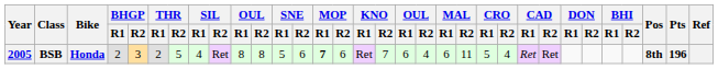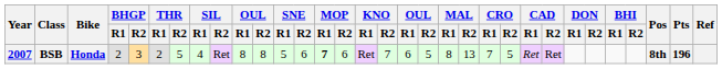 <table class="wikitable" style="font-size: 85%; text-align: center">
 <tr valign="top">
 <th style="vertical-align:middle;" rowspan="2">Year</th>
 <th style="vertical-align:middle;" rowspan="2">Class</th>
 <th style="vertical-align:middle;" rowspan="2">Bike</th>
 <th colspan=2><a href='#'>BHGP</a><br></th>
 <th colspan=2><a href='#'>THR</a><br></th>
 <th colspan=2><a href='#'>SIL</a><br></th>
 <th colspan=2><a href='#'>OUL</a><br></th>
 <th colspan=2><a href='#'>SNE</a><br></th>
 <th colspan=2><a href='#'>MOP</a><br></th>
 <th colspan=2><a href='#'>KNO</a><br></th>
 <th colspan=2><a href='#'>OUL</a><br></th>
 <th colspan=2><a href='#'>MAL</a><br></th>
 <th colspan=2><a href='#'>CRO</a><br></th>
 <th colspan=2><a href='#'>CAD</a><br></th>
 <th colspan=2><a href='#'>DON</a><br></th>
 <th colspan=2><a href='#'>BHI</a><br></th>
 <th style="vertical-align:middle;" rowspan="2">Pos</th>
 <th style="vertical-align:middle;" rowspan="2">Pts</th>
 <th style="vertical-align:middle;" rowspan="2">Ref</th>
 </tr>
 <tr>
 <th>R1</th>
 <th>R2</th>
 <th>R1</th>
 <th>R2</th>
 <th>R1</th>
 <th>R2</th>
 <th>R1</th>
 <th>R2</th>
 <th>R1</th>
 <th>R2</th>
 <th>R1</th>
 <th>R2</th>
 <th>R1</th>
 <th>R2</th>
 <th>R1</th>
 <th>R2</th>
 <th>R1</th>
 <th>R2</th>
 <th>R1</th>
 <th>R2</th>
 <th>R1</th>
 <th>R2</th>
 <th>R1</th>
 <th>R2</th>
 <th>R1</th>
 <th>R2</th>
 </tr>
 <tr>
-<th><a href='#'>2005</a></th>
+<th><a href='#'>2007</a></th>
 <th>BSB</th>
 <th><a href='#'>Honda</a></th>
 <td style="background:#dfdfdf;">2</td>
 <td style="background:#ffdf9f;">3</td>
 <td style="background:#dfdfdf;">2</td>
 <td style="background:#dfffdf;">5</td>
 <td style="background:#dfffdf;">4</td>
 <td style="background:#efcfff;">Ret</td>
 <td style="background:#dfffdf;">8</td>
 <td style="background:#dfffdf;">8</td>
 <td style="background:#dfffdf;">5</td>
 <td style="background:#dfffdf;">6</td>
 <td style="background:#dfffdf;"><strong>7</strong></td>
 <td style="background:#dfffdf;">6</td>
 <td style="background:#efcfff;">Ret</td>
 <td style="background:#dfffdf;">7</td>
 <td style="background:#dfffdf;">6</td>
-<td style="background:#dfffdf;">4</td>
-<td style="background:#dfffdf;">6</td>
-<td style="background:#dfffdf;">11</td>
 <td style="background:#dfffdf;">5</td>
-<td style="background:#dfffdf;">4</td>
+<td style="background:#dfffdf;">8</td>
+<td style="background:#dfffdf;">13</td>
+<td style="background:#dfffdf;">7</td>
+<td style="background:#dfffdf;">5</td>
 <td style="background:#efcfff;"><em>Ret</em></td>
 <td style="background:#efcfff;">Ret</td>
 <td></td>
 <td></td>
 <td></td>
 <td></td>
 <th>8th</th>
 <th>196</th>
 <th></th>
 </tr>
 </table>
